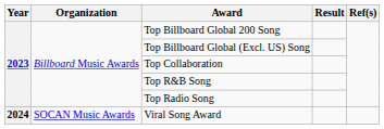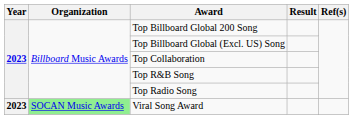 <table class="wikitable plainrowheaders">
 <tr align=center>
 <th scope="col">Year</th>
 <th scope="col">Organization</th>
 <th scope="col">Award</th>
 <th scope="col">Result</th>
 <th scope="col">Ref(s)</th>
 </tr>
 <tr>
 <th scope="row" rowspan="5"><a href='#'>2023</a></th>
 <td rowspan="5"><a href='#'><em>Billboard</em> Music Awards</a></td>
 <td>Top Billboard Global 200 Song</td>
 <td></td>
 <td style="text-align:center;" rowspan="5"></td>
 </tr>
 <tr>
 <td>Top Billboard Global (Excl. US) Song</td>
 <td></td>
 </tr>
 <tr>
 <td>Top Collaboration</td>
 <td></td>
 </tr>
 <tr>
 <td>Top R&B Song</td>
 <td></td>
 </tr>
 <tr>
 <td>Top Radio Song</td>
 <td></td>
 </tr>
 <tr>
-<th scope="row">2024</th>
-<td><a href='#'>SOCAN Music Awards</a></td>
+<th scope="row">2023</th>
+<td style="background: lightgreen;"><a href='#'>SOCAN Music Awards</a></td>
 <td>Viral Song Award</td>
 <td></td>
 <td style="text-align:center;"></td>
 </tr>
 </table>
